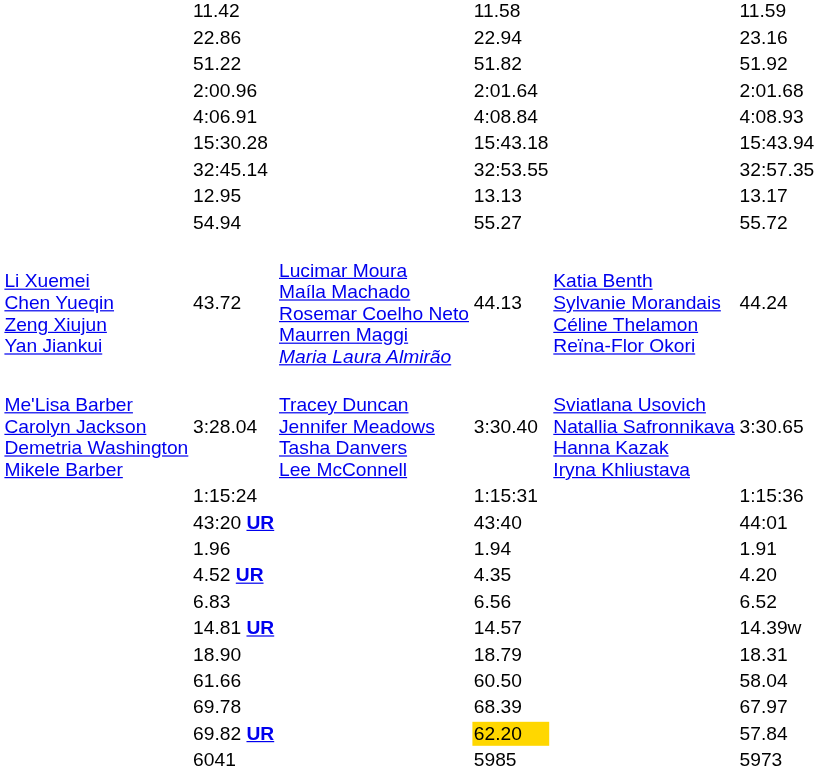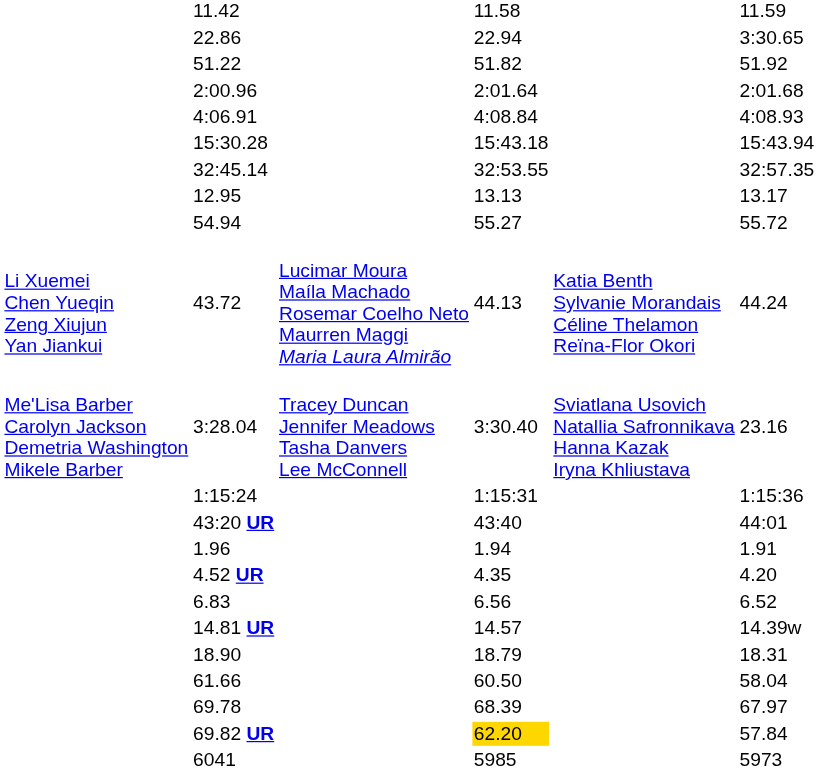 <table>
 <tr>
 <td></td>
 <td></td>
 <td>11.42</td>
 <td></td>
 <td>11.58</td>
 <td></td>
 <td>11.59</td>
 </tr>
 <tr>
 <td></td>
 <td></td>
 <td>22.86</td>
 <td></td>
 <td>22.94</td>
 <td></td>
-<td>23.16</td>
+<td>3:30.65</td>
 </tr>
 <tr>
 <td></td>
 <td></td>
 <td>51.22</td>
 <td></td>
 <td>51.82</td>
 <td></td>
 <td>51.92</td>
 </tr>
 <tr>
 <td></td>
 <td></td>
 <td>2:00.96</td>
 <td></td>
 <td>2:01.64</td>
 <td></td>
 <td>2:01.68</td>
 </tr>
 <tr>
 <td></td>
 <td></td>
 <td>4:06.91</td>
 <td></td>
 <td>4:08.84</td>
 <td></td>
 <td>4:08.93</td>
 </tr>
 <tr>
 <td></td>
 <td></td>
 <td>15:30.28</td>
 <td></td>
 <td>15:43.18</td>
 <td></td>
 <td>15:43.94</td>
 </tr>
 <tr>
 <td></td>
 <td></td>
 <td>32:45.14</td>
 <td></td>
 <td>32:53.55</td>
 <td></td>
 <td>32:57.35</td>
 </tr>
 <tr>
 <td></td>
 <td></td>
 <td>12.95</td>
 <td></td>
 <td>13.13</td>
 <td></td>
 <td>13.17</td>
 </tr>
 <tr>
 <td></td>
 <td></td>
 <td>54.94</td>
 <td></td>
 <td>55.27</td>
 <td></td>
 <td>55.72</td>
 </tr>
 <tr>
 <td></td>
 <td><br><a href='#'>Li Xuemei</a><br><a href='#'>Chen Yueqin</a><br><a href='#'>Zeng Xiujun</a><br><a href='#'>Yan Jiankui</a></td>
 <td>43.72</td>
 <td><br><a href='#'>Lucimar Moura</a><br><a href='#'>Maíla Machado</a><br><a href='#'>Rosemar Coelho Neto</a><br><a href='#'>Maurren Maggi</a><br><em><a href='#'>Maria Laura Almirão</a></em></td>
 <td>44.13</td>
 <td><br><a href='#'>Katia Benth</a><br><a href='#'>Sylvanie Morandais</a><br><a href='#'>Céline Thelamon</a><br><a href='#'>Reïna-Flor Okori</a></td>
 <td>44.24</td>
 </tr>
 <tr>
 <td></td>
 <td><br><a href='#'>Me'Lisa Barber</a><br><a href='#'>Carolyn Jackson</a><br><a href='#'>Demetria Washington</a><br><a href='#'>Mikele Barber</a></td>
 <td>3:28.04</td>
 <td><br><a href='#'>Tracey Duncan</a><br><a href='#'>Jennifer Meadows</a><br><a href='#'>Tasha Danvers</a><br><a href='#'>Lee McConnell</a></td>
 <td>3:30.40</td>
 <td><br><a href='#'>Sviatlana Usovich</a><br><a href='#'>Natallia Safronnikava</a><br><a href='#'>Hanna Kazak</a><br><a href='#'>Iryna Khliustava</a></td>
-<td>3:30.65</td>
+<td>23.16</td>
 </tr>
 <tr>
 <td></td>
 <td></td>
 <td>1:15:24</td>
 <td></td>
 <td>1:15:31</td>
 <td></td>
 <td>1:15:36</td>
 </tr>
 <tr>
 <td></td>
 <td></td>
 <td>43:20 <strong><a href='#'>UR</a></strong></td>
 <td></td>
 <td>43:40</td>
 <td></td>
 <td>44:01</td>
 </tr>
 <tr>
 <td></td>
 <td></td>
 <td>1.96</td>
 <td></td>
 <td>1.94</td>
 <td></td>
 <td>1.91</td>
 </tr>
 <tr>
 <td></td>
 <td></td>
 <td>4.52 <strong><a href='#'>UR</a></strong></td>
 <td></td>
 <td>4.35</td>
 <td></td>
 <td>4.20</td>
 </tr>
 <tr>
 <td></td>
 <td></td>
 <td>6.83</td>
 <td></td>
 <td>6.56</td>
 <td></td>
 <td>6.52</td>
 </tr>
 <tr>
 <td></td>
 <td></td>
 <td>14.81 <strong><a href='#'>UR</a></strong></td>
 <td></td>
 <td>14.57</td>
 <td></td>
 <td>14.39w</td>
 </tr>
 <tr>
 <td></td>
 <td></td>
 <td>18.90</td>
 <td></td>
 <td>18.79</td>
 <td></td>
 <td>18.31</td>
 </tr>
 <tr>
 <td></td>
 <td></td>
 <td>61.66</td>
 <td></td>
 <td>60.50</td>
 <td></td>
 <td>58.04</td>
 </tr>
 <tr>
 <td></td>
 <td></td>
 <td>69.78</td>
 <td></td>
 <td>68.39</td>
 <td></td>
 <td>67.97</td>
 </tr>
 <tr>
 <td></td>
 <td></td>
 <td>69.82 <strong><a href='#'>UR</a></strong></td>
 <td></td>
 <td style="background: gold;">62.20</td>
 <td></td>
 <td>57.84</td>
 </tr>
 <tr>
 <td></td>
 <td></td>
 <td>6041</td>
 <td></td>
 <td>5985</td>
 <td></td>
 <td>5973</td>
 </tr>
 </table>
